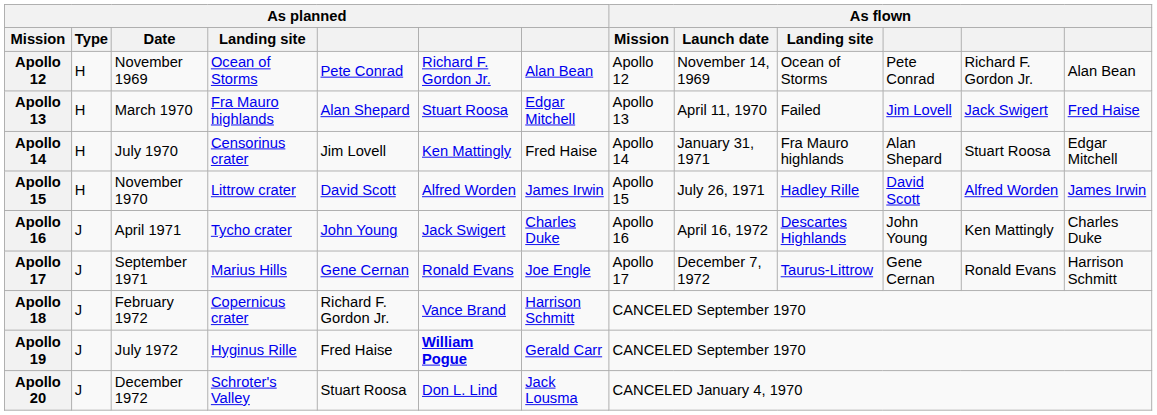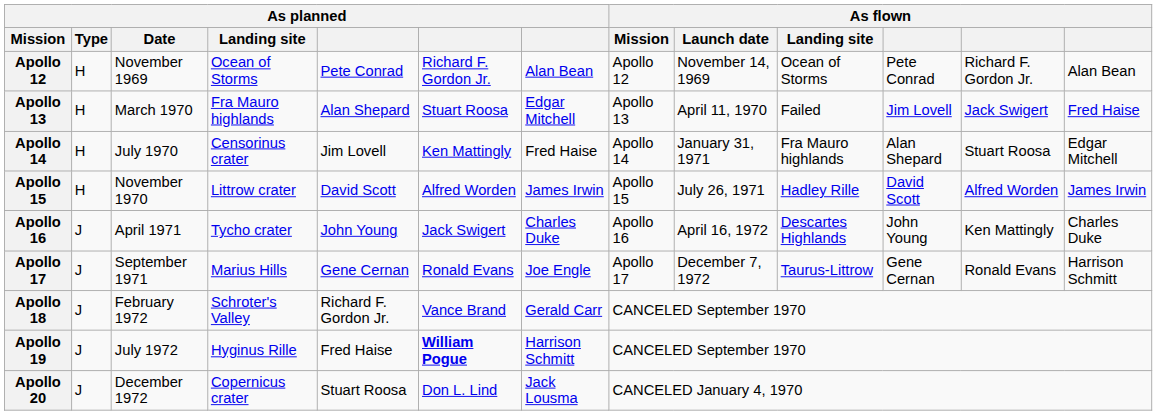 <table class="wikitable">
 <tr>
 <th colspan=7>As planned</th>
 <th colspan=6>As flown</th>
 </tr>
 <tr>
 <th scope="col">Mission</th>
 <th scope="col">Type</th>
 <th scope="col">Date</th>
 <th scope="col">Landing site</th>
 <th scope="col"></th>
 <th scope="col"></th>
 <th scope="col"></th>
 <th scope="col">Mission</th>
 <th scope="col">Launch date</th>
 <th scope="col">Landing site</th>
 <th scope="col"></th>
 <th scope="col"></th>
 <th scope="col"></th>
 </tr>
 <tr>
 <th scope="row">Apollo 12</th>
 <td>H</td>
 <td>November 1969</td>
 <td><a href='#'>Ocean of Storms</a></td>
 <td><a href='#'>Pete Conrad</a></td>
 <td><a href='#'>Richard F. Gordon Jr.</a></td>
 <td><a href='#'>Alan Bean</a></td>
 <td>Apollo 12</td>
 <td>November 14, 1969</td>
 <td>Ocean of Storms</td>
 <td>Pete Conrad</td>
 <td>Richard F. Gordon Jr.</td>
 <td>Alan Bean</td>
 </tr>
 <tr>
 <th scope="row">Apollo 13</th>
 <td>H</td>
 <td>March 1970</td>
 <td><a href='#'>Fra Mauro highlands</a></td>
 <td><a href='#'>Alan Shepard</a></td>
 <td><a href='#'>Stuart Roosa</a></td>
 <td><a href='#'>Edgar Mitchell</a></td>
 <td>Apollo 13</td>
 <td>April 11, 1970</td>
 <td>Failed</td>
 <td><a href='#'>Jim Lovell</a></td>
 <td><a href='#'>Jack Swigert</a></td>
 <td><a href='#'>Fred Haise</a></td>
 </tr>
 <tr>
 <th scope="row">Apollo 14</th>
 <td>H</td>
 <td>July 1970</td>
 <td><a href='#'>Censorinus crater</a></td>
 <td>Jim Lovell</td>
 <td><a href='#'>Ken Mattingly</a></td>
 <td>Fred Haise</td>
 <td>Apollo 14</td>
 <td>January 31, 1971</td>
 <td>Fra Mauro highlands</td>
 <td>Alan Shepard</td>
 <td>Stuart Roosa</td>
 <td>Edgar Mitchell</td>
 </tr>
 <tr>
 <th scope="row">Apollo 15</th>
 <td>H</td>
 <td>November 1970</td>
 <td><a href='#'>Littrow crater</a></td>
 <td><a href='#'>David Scott</a></td>
 <td><a href='#'>Alfred Worden</a></td>
 <td><a href='#'>James Irwin</a></td>
 <td>Apollo 15</td>
 <td>July 26, 1971</td>
 <td><a href='#'>Hadley Rille</a></td>
 <td><a href='#'>David Scott</a></td>
 <td><a href='#'>Alfred Worden</a></td>
 <td><a href='#'>James Irwin</a></td>
 </tr>
 <tr>
 <th scope="row">Apollo 16</th>
 <td>J</td>
 <td>April 1971</td>
 <td><a href='#'>Tycho crater</a></td>
 <td><a href='#'>John Young</a></td>
 <td><a href='#'>Jack Swigert</a></td>
 <td><a href='#'>Charles Duke</a></td>
 <td>Apollo 16</td>
 <td>April 16, 1972</td>
 <td><a href='#'>Descartes Highlands</a></td>
 <td>John Young</td>
 <td>Ken Mattingly</td>
 <td>Charles Duke</td>
 </tr>
 <tr>
 <th scope="row">Apollo 17</th>
 <td>J</td>
 <td>September 1971</td>
 <td><a href='#'>Marius Hills</a></td>
 <td><a href='#'>Gene Cernan</a></td>
 <td><a href='#'>Ronald Evans</a></td>
 <td><a href='#'>Joe Engle</a></td>
 <td>Apollo 17</td>
 <td>December 7, 1972</td>
 <td><a href='#'>Taurus-Littrow</a></td>
 <td>Gene Cernan</td>
 <td>Ronald Evans</td>
 <td>Harrison Schmitt</td>
 </tr>
 <tr>
 <th scope="row">Apollo 18</th>
 <td>J</td>
 <td>February 1972</td>
-<td><a href='#'>Copernicus crater</a></td>
+<td><a href='#'>Schroter's Valley</a></td>
 <td>Richard F. Gordon Jr.</td>
 <td><a href='#'>Vance Brand</a></td>
-<td><a href='#'>Harrison Schmitt</a></td>
+<td><a href='#'>Gerald Carr</a></td>
 <td colspan="6">CANCELED September 1970</td>
 </tr>
 <tr>
 <th scope="row">Apollo 19</th>
 <td>J</td>
 <td>July 1972</td>
 <td><a href='#'>Hyginus Rille</a></td>
 <td>Fred Haise</td>
 <td><strong><a href='#'>William Pogue</a></strong></td>
-<td><a href='#'>Gerald Carr</a></td>
+<td><a href='#'>Harrison Schmitt</a></td>
 <td colspan="6">CANCELED September 1970</td>
 </tr>
 <tr>
 <th scope="row">Apollo 20</th>
 <td>J</td>
 <td>December 1972</td>
-<td><a href='#'>Schroter's Valley</a></td>
+<td><a href='#'>Copernicus crater</a></td>
 <td>Stuart Roosa</td>
 <td><a href='#'>Don L. Lind</a></td>
 <td><a href='#'>Jack Lousma</a></td>
 <td colspan="6">CANCELED January 4, 1970</td>
 </tr>
 </table>
